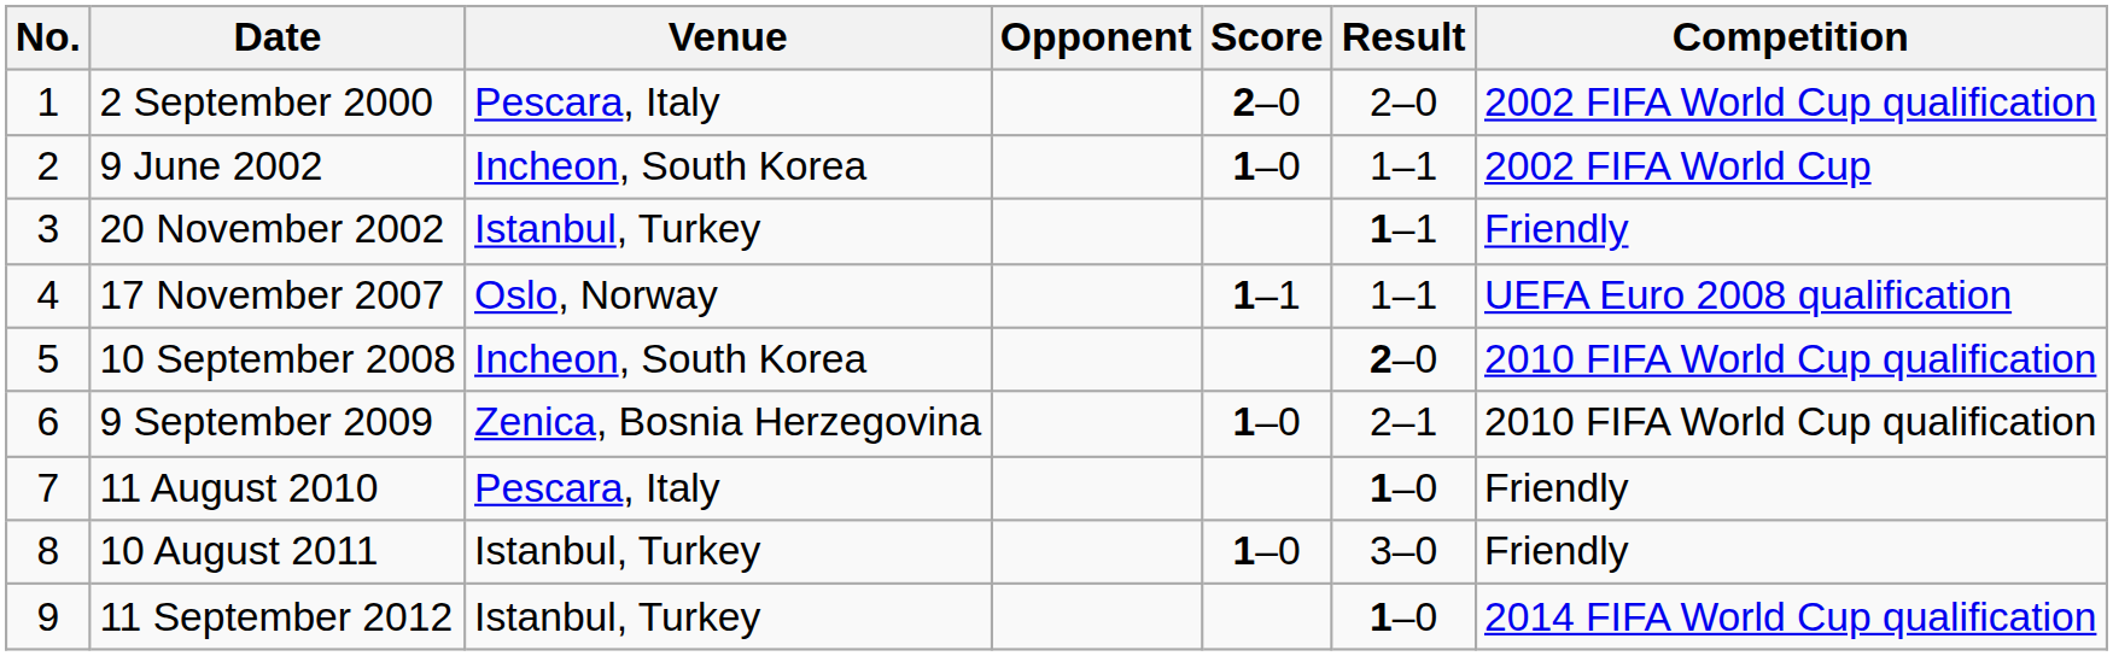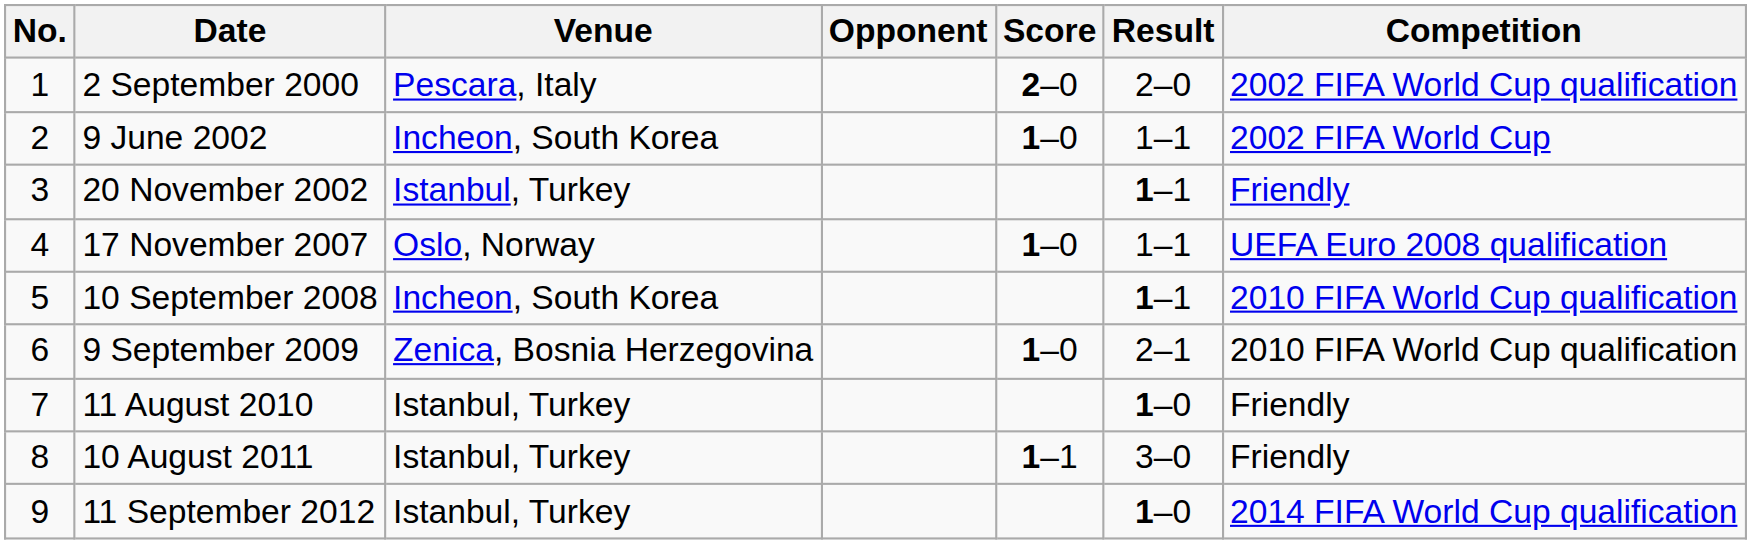 <table class="wikitable sortable">
 <tr>
 <th scope="col">No.</th>
 <th scope="col">Date</th>
 <th scope="col">Venue</th>
 <th scope="col">Opponent</th>
 <th scope="col">Score</th>
 <th scope="col">Result</th>
 <th scope="col">Competition</th>
 </tr>
 <tr>
 <td align="center">1</td>
 <td>2 September 2000</td>
 <td><a href='#'>Pescara</a>, Italy</td>
 <td></td>
 <td align=center><strong>2</strong>–0</td>
 <td align="center">2–0</td>
 <td><a href='#'>2002 FIFA World Cup qualification</a></td>
 </tr>
 <tr>
 <td align="center">2</td>
 <td>9 June 2002</td>
 <td><a href='#'>Incheon</a>, South Korea</td>
 <td></td>
 <td align=center><strong>1</strong>–0</td>
 <td align="center">1–1</td>
 <td><a href='#'>2002 FIFA World Cup</a></td>
 </tr>
 <tr>
 <td align="center">3</td>
 <td>20 November 2002</td>
 <td><a href='#'>Istanbul</a>, Turkey</td>
 <td></td>
 <td></td>
 <td align="center"><strong>1</strong>–1</td>
 <td><a href='#'>Friendly</a></td>
 </tr>
 <tr>
 <td align="center">4</td>
 <td>17 November 2007</td>
 <td><a href='#'>Oslo</a>, Norway</td>
 <td></td>
-<td align="center"><strong>1</strong>–1</td>
+<td align="center"><strong>1</strong>–0</td>
 <td align="center">1–1</td>
 <td><a href='#'>UEFA Euro 2008 qualification</a></td>
 </tr>
 <tr>
 <td align="center">5</td>
 <td>10 September 2008</td>
 <td><a href='#'>Incheon</a>, South Korea</td>
 <td></td>
 <td></td>
-<td align="center"><strong>2</strong>–0</td>
+<td align="center"><strong>1</strong>–1</td>
 <td><a href='#'>2010 FIFA World Cup qualification</a></td>
 </tr>
 <tr>
 <td align="center">6</td>
 <td>9 September 2009</td>
 <td><a href='#'>Zenica</a>, Bosnia Herzegovina</td>
 <td></td>
 <td align="center"><strong>1</strong>–0</td>
 <td align="center">2–1</td>
 <td>2010 FIFA World Cup qualification</td>
 </tr>
 <tr>
 <td align="center">7</td>
 <td>11 August 2010</td>
-<td><a href='#'>Pescara</a>, Italy</td>
+<td>Istanbul, Turkey</td>
 <td></td>
 <td></td>
 <td align="center"><strong>1</strong>–0</td>
 <td>Friendly</td>
 </tr>
 <tr>
 <td align="center">8</td>
 <td>10 August 2011</td>
 <td>Istanbul, Turkey</td>
 <td></td>
-<td align="center"><strong>1</strong>–0</td>
+<td align="center"><strong>1</strong>–1</td>
 <td align="center">3–0</td>
 <td>Friendly</td>
 </tr>
 <tr>
 <td align="center">9</td>
 <td>11 September 2012</td>
 <td>Istanbul, Turkey</td>
 <td></td>
 <td></td>
 <td align="center"><strong>1</strong>–0</td>
 <td><a href='#'>2014 FIFA World Cup qualification</a></td>
 </tr>
 </table>
